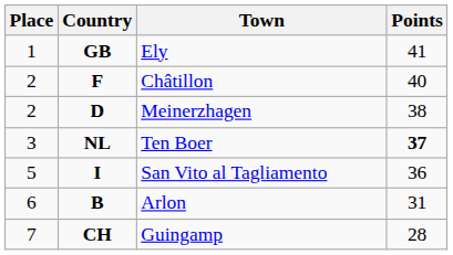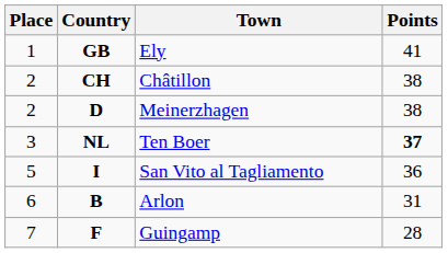 <table class="wikitable">
 <tr>
 <th width="25">Place</th>
 <th width="25">Country</th>
 <th width="200">Town</th>
 <th width="25">Points</th>
 </tr>
 <tr>
 <td align="center">1</td>
 <td align="center"><strong>GB</strong></td>
 <td align="left"><a href='#'>Ely</a></td>
 <td align="center">41</td>
 </tr>
 <tr>
 <td align="center">2</td>
-<td align="center"><strong>F</strong></td>
+<td align="center"><strong>CH</strong></td>
 <td align="left"><a href='#'>Châtillon</a></td>
-<td align="center">40</td>
+<td align="center">38</td>
 </tr>
 <tr>
 <td align="center">2</td>
 <td align="center"><strong>D</strong></td>
 <td align="left"><a href='#'>Meinerzhagen</a></td>
 <td align="center">38</td>
 </tr>
 <tr>
 <td align="center">3</td>
 <td align="center"><strong>NL</strong></td>
 <td align="left"><a href='#'>Ten Boer</a></td>
 <td align="center"><strong>37</strong></td>
 </tr>
 <tr>
 <td align="center">5</td>
 <td align="center"><strong>I</strong></td>
 <td align="left"><a href='#'>San Vito al Tagliamento</a></td>
 <td align="center">36</td>
 </tr>
 <tr>
 <td align="center">6</td>
 <td align="center"><strong>B</strong></td>
 <td align="left"><a href='#'>Arlon</a></td>
 <td align="center">31</td>
 </tr>
 <tr>
 <td align="center">7</td>
-<td align="center"><strong>CH</strong></td>
+<td align="center"><strong>F</strong></td>
 <td align="left"><a href='#'>Guingamp</a></td>
 <td align="center">28</td>
 </tr>
 </table>
